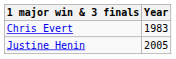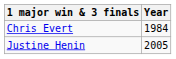 <table class="wikitable">
 <tr>
 <th>1 major win & 3 finals</th>
 <th>Year</th>
 </tr>
 <tr>
 <td> <a href='#'>Chris Evert</a></td>
-<td>1983</td>
+<td>1984</td>
 </tr>
 <tr>
 <td> <a href='#'>Justine Henin</a></td>
 <td>2005</td>
 </tr>
 </table>
